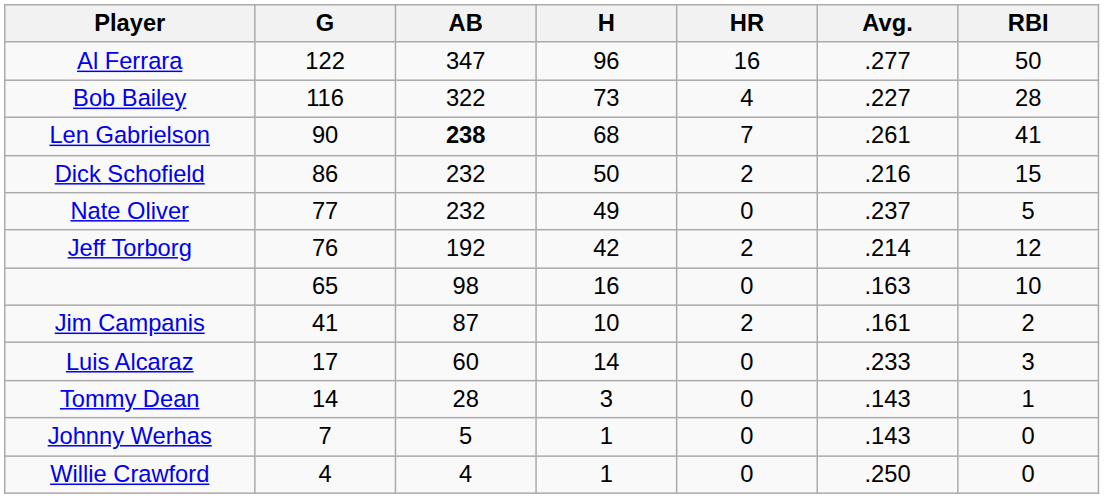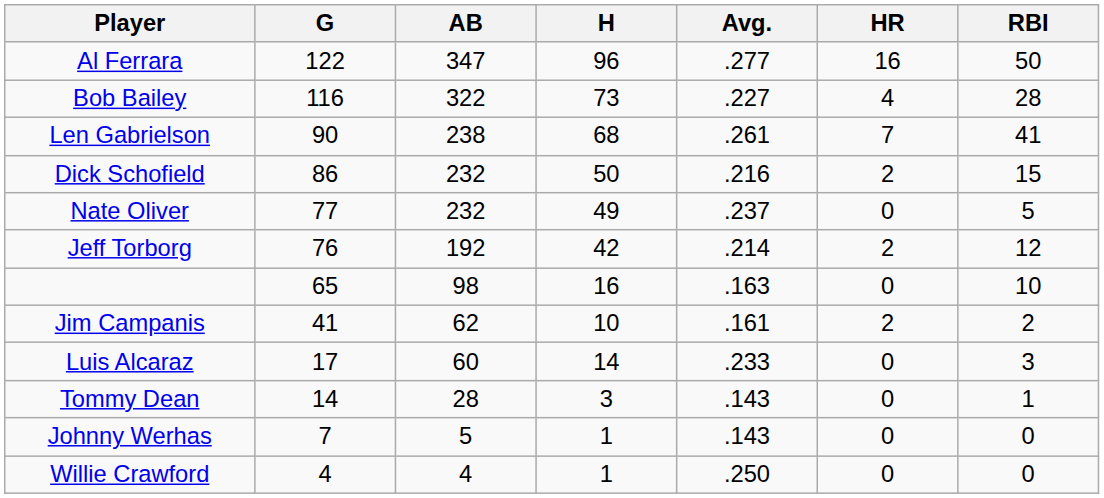 <table class="wikitable sortable">
 <tr>
 <th width="16%">Player</th>
 <th width="9%">G</th>
 <th width="9%">AB</th>
 <th width="9%">H</th>
+<th width="9%">Avg.</th>
 <th width="9%">HR</th>
-<th width="9%">Avg.</th>
 <th width="9%">RBI</th>
 </tr>
 <tr align="center">
 <td><a href='#'>Al Ferrara</a></td>
 <td>122</td>
 <td>347</td>
 <td>96</td>
+<td>.277</td>
 <td>16</td>
-<td>.277</td>
 <td>50</td>
 </tr>
 <tr align=center>
 <td><a href='#'>Bob Bailey</a></td>
 <td>116</td>
 <td>322</td>
 <td>73</td>
+<td>.227</td>
 <td>4</td>
-<td>.227</td>
 <td>28</td>
 </tr>
 <tr align=center>
 <td><a href='#'>Len Gabrielson</a></td>
 <td>90</td>
-<td><strong>238</strong></td>
+<td>238</td>
 <td>68</td>
+<td>.261</td>
 <td>7</td>
-<td>.261</td>
 <td>41</td>
 </tr>
 <tr align=center>
 <td><a href='#'>Dick Schofield</a></td>
 <td>86</td>
 <td>232</td>
 <td>50</td>
+<td>.216</td>
 <td>2</td>
-<td>.216</td>
 <td>15</td>
 </tr>
 <tr align=center>
 <td><a href='#'>Nate Oliver</a></td>
 <td>77</td>
 <td>232</td>
 <td>49</td>
+<td>.237</td>
 <td>0</td>
-<td>.237</td>
 <td>5</td>
 </tr>
 <tr align=center>
 <td><a href='#'>Jeff Torborg</a></td>
 <td>76</td>
 <td>192</td>
 <td>42</td>
+<td>.214</td>
 <td>2</td>
-<td>.214</td>
 <td>12</td>
 </tr>
 <tr align=center>
 <td></td>
 <td>65</td>
 <td>98</td>
 <td>16</td>
+<td>.163</td>
 <td>0</td>
-<td>.163</td>
 <td>10</td>
 </tr>
 <tr align="center">
 <td><a href='#'>Jim Campanis</a></td>
 <td>41</td>
-<td>87</td>
+<td>62</td>
 <td>10</td>
+<td>.161</td>
 <td>2</td>
-<td>.161</td>
 <td>2</td>
 </tr>
 <tr align=center>
 <td><a href='#'>Luis Alcaraz</a></td>
 <td>17</td>
 <td>60</td>
 <td>14</td>
+<td>.233</td>
 <td>0</td>
-<td>.233</td>
 <td>3</td>
 </tr>
 <tr align=center>
 <td><a href='#'>Tommy Dean</a></td>
 <td>14</td>
 <td>28</td>
 <td>3</td>
+<td>.143</td>
 <td>0</td>
-<td>.143</td>
 <td>1</td>
 </tr>
 <tr align=center>
 <td><a href='#'>Johnny Werhas</a></td>
 <td>7</td>
 <td>5</td>
 <td>1</td>
+<td>.143</td>
 <td>0</td>
-<td>.143</td>
 <td>0</td>
 </tr>
 <tr align=center>
 <td><a href='#'>Willie Crawford</a></td>
 <td>4</td>
 <td>4</td>
 <td>1</td>
+<td>.250</td>
 <td>0</td>
-<td>.250</td>
 <td>0</td>
 </tr>
 </table>
